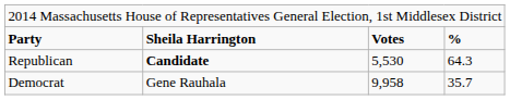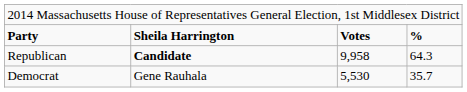 <table class="wikitable">
 <tr>
 <td ! colspan="4">2014 Massachusetts House of Representatives General Election, 1st Middlesex District</td>
 </tr>
 <tr>
 <td><strong>Party</strong></td>
 <td><strong>Sheila Harrington</strong></td>
 <td><strong>Votes</strong></td>
 <td><strong>%</strong></td>
 </tr>
 <tr>
 <td>Republican</td>
 <td><strong>Candidate</strong></td>
-<td>5,530</td>
+<td>9,958</td>
 <td>64.3</td>
 </tr>
 <tr>
 <td>Democrat</td>
 <td>Gene Rauhala</td>
-<td>9,958</td>
+<td>5,530</td>
 <td>35.7</td>
 </tr>
 </table>
